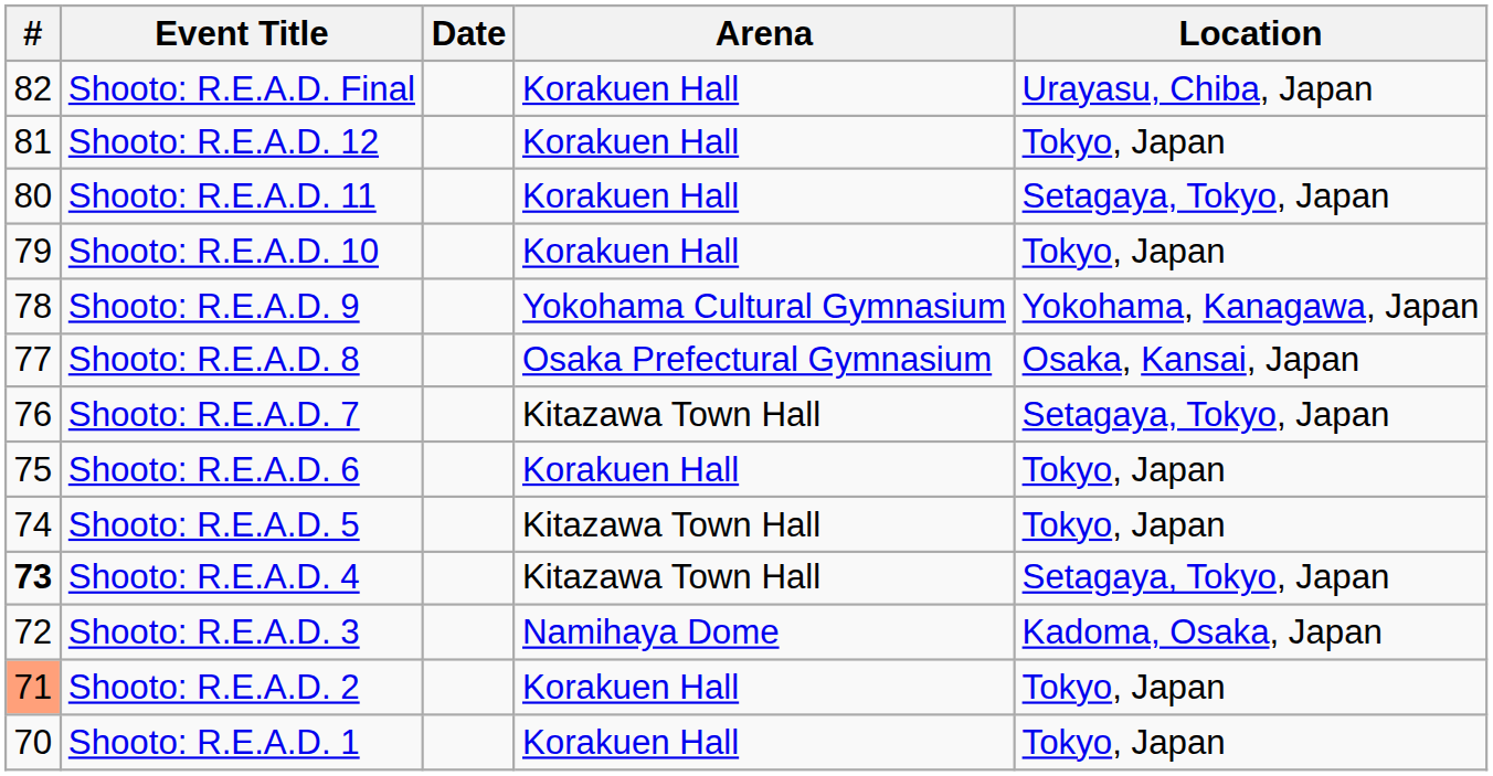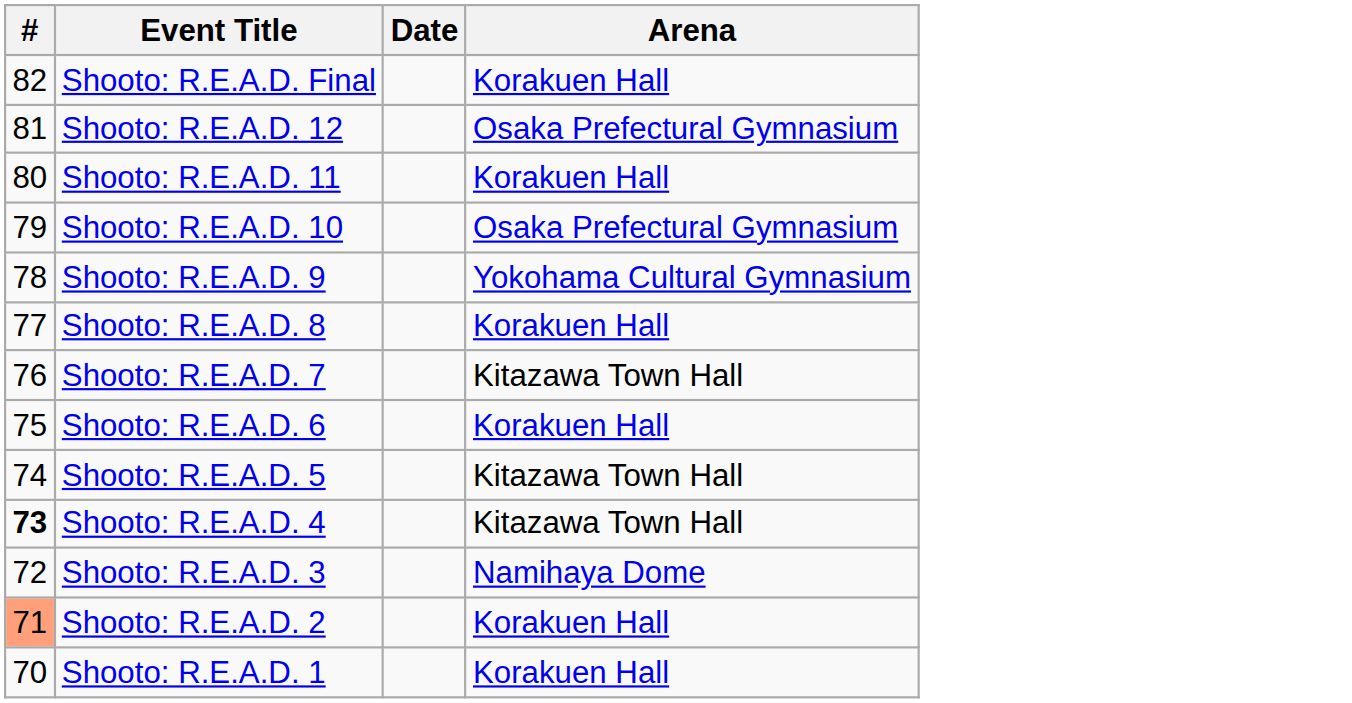 <table class="sortable wikitable succession-box" style="font-size:90%;">
 <tr>
 <th scope="col">#</th>
 <th scope="col">Event Title</th>
 <th scope="col">Date</th>
 <th scope="col">Arena</th>
-<th scope="col">Location</th>
 </tr>
 <tr>
 <td align=center>82</td>
 <td><a href='#'>Shooto: R.E.A.D. Final</a></td>
 <td></td>
 <td><a href='#'>Korakuen Hall</a></td>
-<td><a href='#'>Urayasu, Chiba</a>, Japan</td>
 </tr>
 <tr>
 <td align=center>81</td>
 <td><a href='#'>Shooto: R.E.A.D. 12</a></td>
 <td></td>
-<td><a href='#'>Korakuen Hall</a></td>
-<td><a href='#'>Tokyo</a>, Japan</td>
+<td><a href='#'>Osaka Prefectural Gymnasium</a></td>
 </tr>
 <tr>
 <td align=center>80</td>
 <td><a href='#'>Shooto: R.E.A.D. 11</a></td>
 <td></td>
 <td><a href='#'>Korakuen Hall</a></td>
-<td><a href='#'>Setagaya, Tokyo</a>, Japan</td>
 </tr>
 <tr>
 <td align=center>79</td>
 <td><a href='#'>Shooto: R.E.A.D. 10</a></td>
 <td></td>
-<td><a href='#'>Korakuen Hall</a></td>
-<td><a href='#'>Tokyo</a>, Japan</td>
+<td><a href='#'>Osaka Prefectural Gymnasium</a></td>
 </tr>
 <tr>
 <td align=center>78</td>
 <td><a href='#'>Shooto: R.E.A.D. 9</a></td>
 <td></td>
 <td><a href='#'>Yokohama Cultural Gymnasium</a></td>
-<td><a href='#'>Yokohama</a>, <a href='#'>Kanagawa</a>, Japan</td>
 </tr>
 <tr>
 <td align=center>77</td>
 <td><a href='#'>Shooto: R.E.A.D. 8</a></td>
 <td></td>
-<td><a href='#'>Osaka Prefectural Gymnasium</a></td>
-<td><a href='#'>Osaka</a>, <a href='#'>Kansai</a>, Japan</td>
+<td><a href='#'>Korakuen Hall</a></td>
 </tr>
 <tr>
 <td align=center>76</td>
 <td><a href='#'>Shooto: R.E.A.D. 7</a></td>
 <td></td>
 <td>Kitazawa Town Hall</td>
-<td><a href='#'>Setagaya, Tokyo</a>, Japan</td>
 </tr>
 <tr>
 <td align=center>75</td>
 <td><a href='#'>Shooto: R.E.A.D. 6</a></td>
 <td></td>
 <td><a href='#'>Korakuen Hall</a></td>
-<td><a href='#'>Tokyo</a>, Japan</td>
 </tr>
 <tr>
 <td align=center>74</td>
 <td><a href='#'>Shooto: R.E.A.D. 5</a></td>
 <td></td>
 <td>Kitazawa Town Hall</td>
-<td><a href='#'>Tokyo</a>, Japan</td>
 </tr>
 <tr>
 <td align=center><strong>73</strong></td>
 <td><a href='#'>Shooto: R.E.A.D. 4</a></td>
 <td></td>
 <td>Kitazawa Town Hall</td>
-<td><a href='#'>Setagaya, Tokyo</a>, Japan</td>
 </tr>
 <tr>
 <td align=center>72</td>
 <td><a href='#'>Shooto: R.E.A.D. 3</a></td>
 <td></td>
 <td><a href='#'>Namihaya Dome</a></td>
-<td><a href='#'>Kadoma, Osaka</a>, Japan</td>
 </tr>
 <tr>
 <td align=center style="background: lightsalmon;">71</td>
 <td><a href='#'>Shooto: R.E.A.D. 2</a></td>
 <td></td>
 <td><a href='#'>Korakuen Hall</a></td>
-<td><a href='#'>Tokyo</a>, Japan</td>
 </tr>
 <tr>
 <td align=center>70</td>
 <td><a href='#'>Shooto: R.E.A.D. 1</a></td>
 <td></td>
 <td><a href='#'>Korakuen Hall</a></td>
-<td><a href='#'>Tokyo</a>, Japan</td>
 </tr>
 </table>
